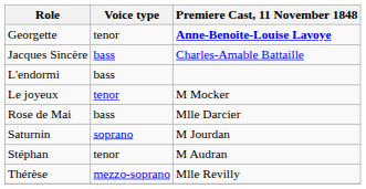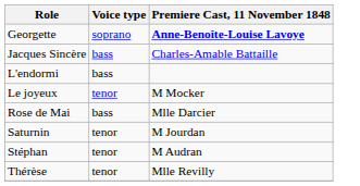 <table class="wikitable">
 <tr>
 <th>Role</th>
 <th>Voice type</th>
 <th>Premiere Cast, 11 November 1848<br></th>
 </tr>
 <tr>
 <td>Georgette</td>
-<td>tenor</td>
+<td><a href='#'>soprano</a></td>
 <td><strong><a href='#'>Anne-Benoîte-Louise Lavoye</a></strong></td>
 </tr>
 <tr>
 <td>Jacques Sincère</td>
 <td><a href='#'>bass</a></td>
 <td><a href='#'>Charles-Amable Battaille</a></td>
 </tr>
 <tr>
 <td>L'endormi</td>
 <td>bass</td>
 <td></td>
 </tr>
 <tr>
 <td>Le joyeux</td>
 <td><a href='#'>tenor</a></td>
 <td>M Mocker</td>
 </tr>
 <tr>
 <td>Rose de Mai</td>
 <td>bass</td>
 <td>Mlle Darcier</td>
 </tr>
 <tr>
 <td>Saturnin</td>
-<td><a href='#'>soprano</a></td>
+<td>tenor</td>
 <td>M Jourdan</td>
 </tr>
 <tr>
 <td>Stéphan</td>
 <td>tenor</td>
 <td>M Audran</td>
 </tr>
 <tr>
 <td>Thérèse</td>
-<td><a href='#'>mezzo-soprano</a></td>
+<td>tenor</td>
 <td>Mlle Revilly</td>
 </tr>
 <tr>
 </tr>
 </table>
